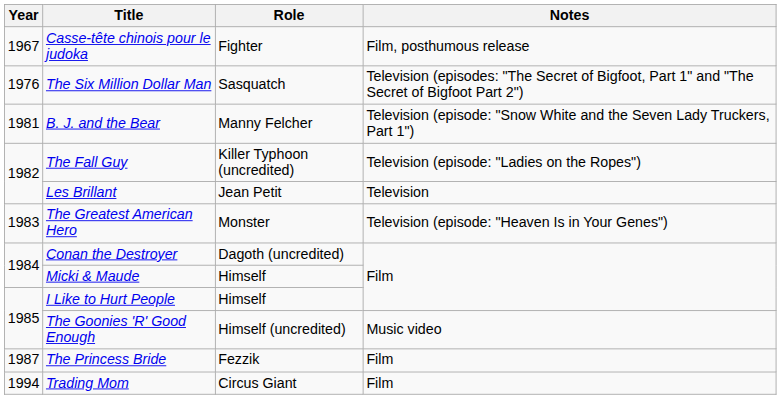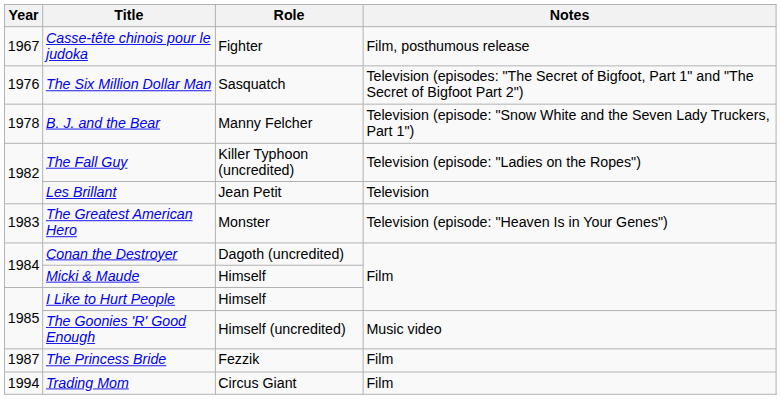 <table class="wikitable sortable">
 <tr>
 <th>Year</th>
 <th>Title</th>
 <th>Role</th>
 <th>Notes</th>
 </tr>
 <tr>
 <td>1967</td>
 <td><em><a href='#'>Casse-tête chinois pour le judoka</a></em></td>
 <td>Fighter</td>
 <td>Film, posthumous release</td>
 </tr>
 <tr>
 <td>1976</td>
 <td><em><a href='#'>The Six Million Dollar Man</a></em></td>
 <td>Sasquatch</td>
 <td>Television (episodes: "The Secret of Bigfoot, Part 1" and "The Secret of Bigfoot Part 2")</td>
 </tr>
 <tr>
-<td>1981</td>
+<td>1978</td>
 <td><em><a href='#'>B. J. and the Bear</a></em></td>
 <td>Manny Felcher</td>
 <td>Television (episode: "Snow White and the Seven Lady Truckers, Part 1")</td>
 </tr>
 <tr>
 <td rowspan=2>1982</td>
 <td><em><a href='#'>The Fall Guy</a></em></td>
 <td>Killer Typhoon (uncredited)</td>
 <td>Television (episode: "Ladies on the Ropes")</td>
 </tr>
 <tr>
 <td><em><a href='#'>Les Brillant</a></em></td>
 <td>Jean Petit</td>
 <td>Television</td>
 </tr>
 <tr>
 <td>1983</td>
 <td><em><a href='#'>The Greatest American Hero</a></em></td>
 <td>Monster</td>
 <td>Television (episode: "Heaven Is in Your Genes")</td>
 </tr>
 <tr>
 <td rowspan=2>1984</td>
 <td><em><a href='#'>Conan the Destroyer</a></em></td>
 <td>Dagoth (uncredited)</td>
 <td rowspan=3>Film</td>
 </tr>
 <tr>
 <td><em><a href='#'>Micki & Maude</a></em></td>
 <td>Himself</td>
 </tr>
 <tr>
 <td rowspan=2>1985</td>
 <td><em><a href='#'>I Like to Hurt People</a></em></td>
 <td>Himself</td>
 </tr>
 <tr>
 <td><em><a href='#'>The Goonies 'R' Good Enough</a></em></td>
 <td>Himself (uncredited)</td>
 <td>Music video</td>
 </tr>
 <tr>
 <td>1987</td>
 <td><em><a href='#'>The Princess Bride</a></em></td>
 <td>Fezzik</td>
 <td>Film</td>
 </tr>
 <tr>
 <td>1994</td>
 <td><em><a href='#'>Trading Mom</a></em></td>
 <td>Circus Giant</td>
 <td>Film</td>
 </tr>
 </table>
